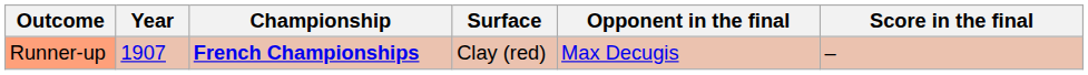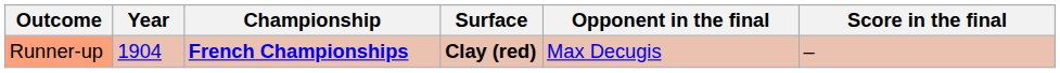 <table class="sortable wikitable">
 <tr>
 <th width="80">Outcome</th>
 <th width="50">Year</th>
 <th width="200">Championship</th>
 <th width="75">Surface</th>
 <th width="200">Opponent in the final</th>
 <th width="200">Score in the final</th>
 </tr>
 <tr bgcolor="#EBC2AF">
 <td bgcolor="FFA07A">Runner-up</td>
-<td><a href='#'>1907</a></td>
+<td><a href='#'>1904</a></td>
 <td><strong><a href='#'>French Championships</a></strong></td>
-<td>Clay (red)</td>
+<td><strong>Clay (red)</strong></td>
 <td> <a href='#'>Max Decugis</a></td>
 <td>–</td>
 </tr>
 </table>
